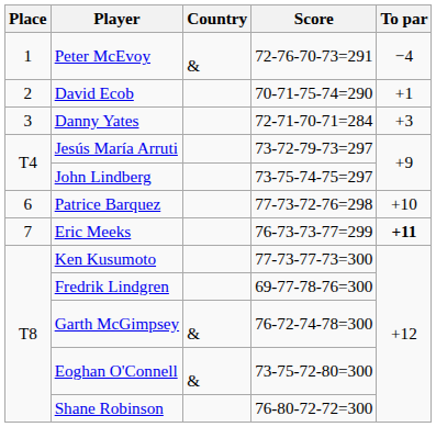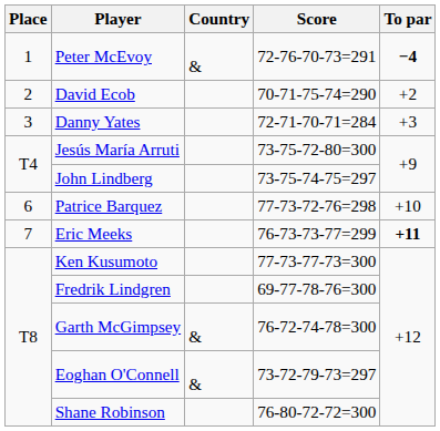 <table class="wikitable" style="font-size:95%;">
 <tr>
 <th>Place</th>
 <th>Player</th>
 <th>Country</th>
 <th>Score</th>
 <th>To par</th>
 </tr>
 <tr>
 <td align=center>1</td>
 <td><a href='#'>Peter McEvoy</a></td>
 <td><br>& </td>
 <td>72-76-70-73=291</td>
-<td align=center>−4</td>
+<td align=center><strong>−4</strong></td>
 </tr>
 <tr>
 <td align=center>2</td>
 <td><a href='#'>David Ecob</a></td>
 <td></td>
 <td>70-71-75-74=290</td>
-<td align=center>+1</td>
+<td align=center>+2</td>
 </tr>
 <tr>
 <td align=center>3</td>
 <td><a href='#'>Danny Yates</a></td>
 <td></td>
 <td>72-71-70-71=284</td>
 <td align=center>+3</td>
 </tr>
 <tr>
 <td align=center rowspan=2>T4</td>
 <td><a href='#'>Jesús María Arruti</a></td>
 <td></td>
-<td>73-72-79-73=297</td>
+<td>73-75-72-80=300</td>
 <td align=center rowspan=2>+9</td>
 </tr>
 <tr>
 <td><a href='#'>John Lindberg</a></td>
 <td></td>
 <td>73-75-74-75=297</td>
 </tr>
 <tr>
 <td align=center>6</td>
 <td><a href='#'>Patrice Barquez</a></td>
 <td></td>
 <td>77-73-72-76=298</td>
 <td align=center>+10</td>
 </tr>
 <tr>
 <td align=center>7</td>
 <td><a href='#'>Eric Meeks</a></td>
 <td></td>
 <td>76-73-73-77=299</td>
 <td align=center><strong>+11</strong></td>
 </tr>
 <tr>
 <td rowspan=5 align=center>T8</td>
 <td><a href='#'>Ken Kusumoto</a></td>
 <td></td>
 <td>77-73-77-73=300</td>
 <td rowspan=5 align=center>+12</td>
 </tr>
 <tr>
 <td><a href='#'>Fredrik Lindgren</a></td>
 <td></td>
 <td>69-77-78-76=300</td>
 </tr>
 <tr>
 <td><a href='#'>Garth McGimpsey</a></td>
 <td><br>& </td>
 <td>76-72-74-78=300</td>
 </tr>
 <tr>
 <td><a href='#'>Eoghan O'Connell</a></td>
 <td><br>& </td>
-<td>73-75-72-80=300</td>
+<td>73-72-79-73=297</td>
 </tr>
 <tr>
 <td><a href='#'>Shane Robinson</a></td>
 <td></td>
 <td>76-80-72-72=300</td>
 </tr>
 </table>
